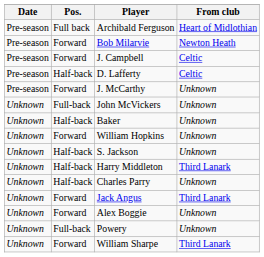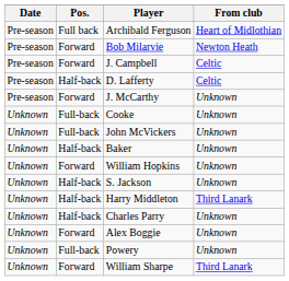 <table class="wikitable">
 <tr>
 </tr>
 <tr>
 <th>Date</th>
 <th>Pos.</th>
 <th>Player</th>
 <th>From club</th>
 </tr>
 <tr>
 <td>Pre-season</td>
 <td>Full back</td>
 <td> Archibald Ferguson</td>
 <td> <a href='#'>Heart of Midlothian</a></td>
 </tr>
 <tr>
 <td>Pre-season</td>
 <td>Forward</td>
 <td> <a href='#'>Bob Milarvie</a></td>
 <td> <a href='#'>Newton Heath</a></td>
 </tr>
 <tr>
 <td>Pre-season</td>
 <td>Forward</td>
 <td> J. Campbell</td>
 <td> <a href='#'>Celtic</a></td>
 </tr>
 <tr>
 <td>Pre-season</td>
 <td>Half-back</td>
 <td> D. Lafferty</td>
 <td> <a href='#'>Celtic</a></td>
 </tr>
 <tr>
 <td>Pre-season</td>
 <td>Forward</td>
 <td>J. McCarthy</td>
 <td><em>Unknown</em></td>
 </tr>
 <tr>
 <td><em>Unknown</em></td>
 <td>Full-back</td>
+<td>Cooke</td>
+<td><em>Unknown</em></td>
+</tr>
+<tr>
+<td><em>Unknown</em></td>
+<td>Full-back</td>
 <td>John McVickers</td>
 <td><em>Unknown</em></td>
 </tr>
 <tr>
 <td><em>Unknown</em></td>
 <td>Half-back</td>
 <td>Baker</td>
 <td><em>Unknown</em></td>
 </tr>
 <tr>
 <td><em>Unknown</em></td>
 <td>Forward</td>
 <td>William Hopkins</td>
 <td><em>Unknown</em></td>
 </tr>
 <tr>
 <td><em>Unknown</em></td>
 <td>Half-back</td>
 <td>S. Jackson</td>
 <td><em>Unknown</em></td>
 </tr>
 <tr>
 <td><em>Unknown</em></td>
 <td>Half-back</td>
 <td>Harry Middleton</td>
 <td> <a href='#'>Third Lanark</a></td>
 </tr>
 <tr>
 <td><em>Unknown</em></td>
 <td>Half-back</td>
 <td>Charles Parry</td>
 <td><em>Unknown</em></td>
 </tr>
 <tr>
 <td><em>Unknown</em></td>
 <td>Forward</td>
-<td> <a href='#'>Jack Angus</a></td>
-<td> <a href='#'>Third Lanark</a></td>
-</tr>
-<tr>
-<td><em>Unknown</em></td>
-<td>Forward</td>
 <td>Alex Boggie</td>
 <td><em>Unknown</em></td>
 </tr>
 <tr>
 <td><em>Unknown</em></td>
 <td>Full-back</td>
 <td>Powery</td>
 <td><em>Unknown</em></td>
 </tr>
 <tr>
 <td><em>Unknown</em></td>
 <td>Forward</td>
 <td>William Sharpe</td>
 <td> <a href='#'>Third Lanark</a></td>
 </tr>
 </table>
